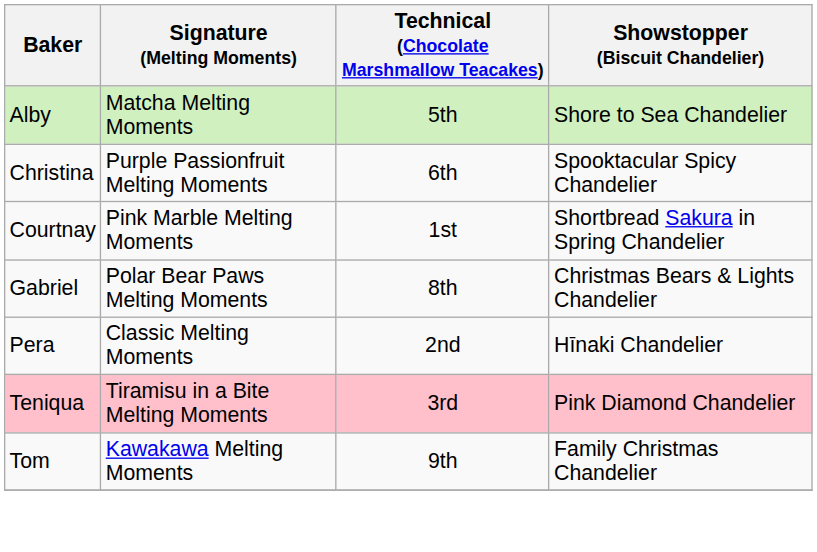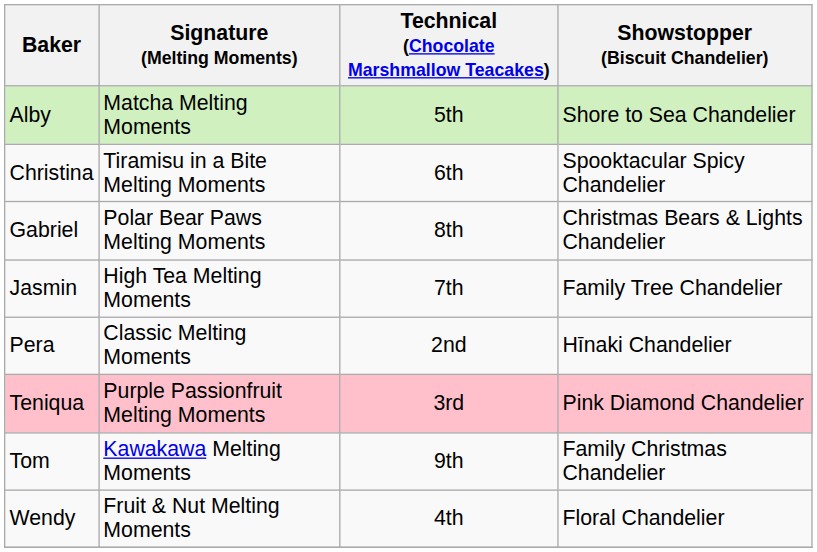 <table class="wikitable" style="text-align:center;">
 <tr>
 <th>Baker</th>
 <th>Signature<br><small>(Melting Moments)</small></th>
 <th>Technical<br><small>(<a href='#'>Chocolate Marshmallow Teacakes</a>)</small></th>
 <th>Showstopper<br><small>(Biscuit Chandelier)</small></th>
 </tr>
 <tr style="background:#d0f0c0;">
 <td align="left">Alby</td>
 <td align="left">Matcha Melting Moments</td>
 <td>5th</td>
 <td align="left">Shore to Sea Chandelier</td>
 </tr>
 <tr>
 <td align="left">Christina</td>
-<td align="left">Purple Passionfruit Melting Moments</td>
+<td align="left">Tiramisu in a Bite Melting Moments</td>
 <td>6th</td>
 <td align="left">Spooktacular Spicy Chandelier</td>
-</tr>
-<tr>
-<td align="left">Courtnay</td>
-<td align="left">Pink Marble Melting Moments</td>
-<td>1st</td>
-<td align="left">Shortbread <a href='#'>Sakura</a> in Spring Chandelier</td>
 </tr>
 <tr>
 <td align="left">Gabriel</td>
 <td align="left">Polar Bear Paws Melting Moments</td>
 <td>8th</td>
 <td align="left">Christmas Bears & Lights Chandelier</td>
+</tr>
+<tr>
+<td align="left">Jasmin</td>
+<td align="left">High Tea Melting Moments</td>
+<td>7th</td>
+<td align="left">Family Tree Chandelier</td>
 </tr>
 <tr>
 <td align="left">Pera</td>
 <td align="left">Classic Melting Moments</td>
 <td>2nd</td>
 <td align="left">Hīnaki Chandelier</td>
 </tr>
 <tr style="background:pink;">
 <td align="left">Teniqua</td>
-<td align="left">Tiramisu in a Bite Melting Moments</td>
+<td align="left">Purple Passionfruit Melting Moments</td>
 <td>3rd</td>
 <td align="left">Pink Diamond Chandelier</td>
 </tr>
 <tr>
 <td align="left">Tom</td>
 <td align="left"><a href='#'>Kawakawa</a> Melting Moments</td>
 <td>9th</td>
 <td align="left">Family Christmas Chandelier</td>
 </tr>
 <tr>
+<td align="left">Wendy</td>
+<td align="left">Fruit & Nut Melting Moments</td>
+<td>4th</td>
+<td align="left">Floral Chandelier</td>
+</tr>
+<tr>
 </tr>
 </table>
